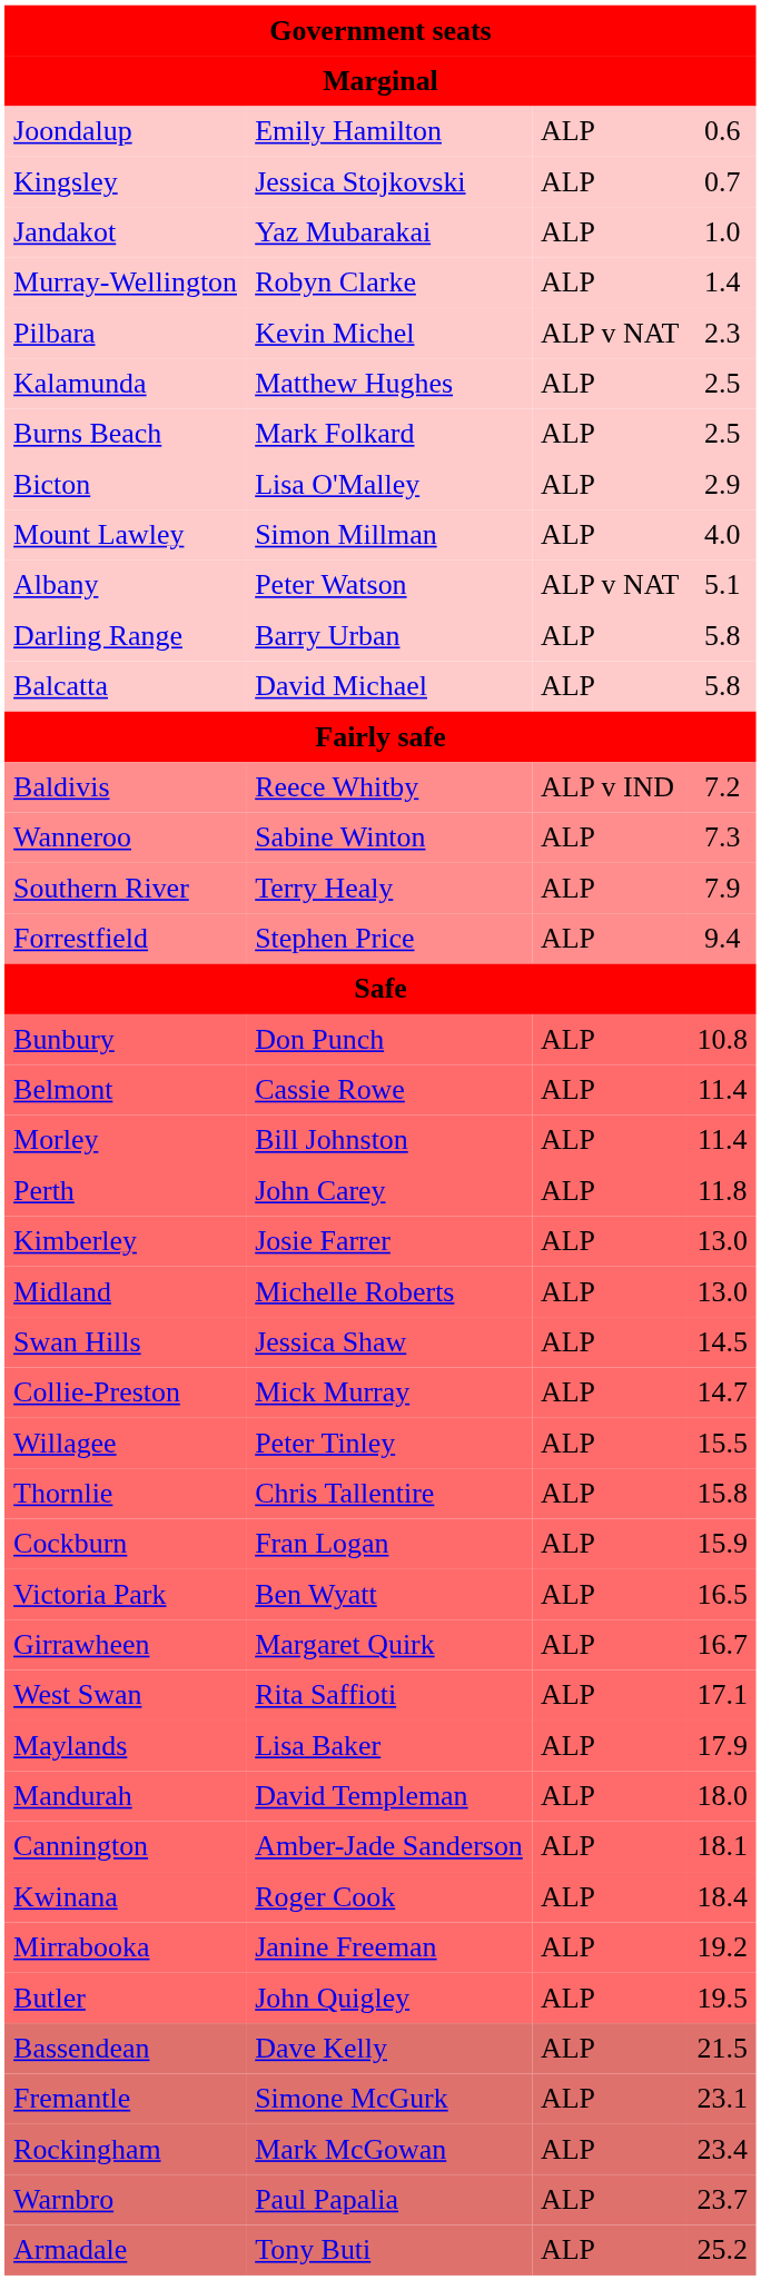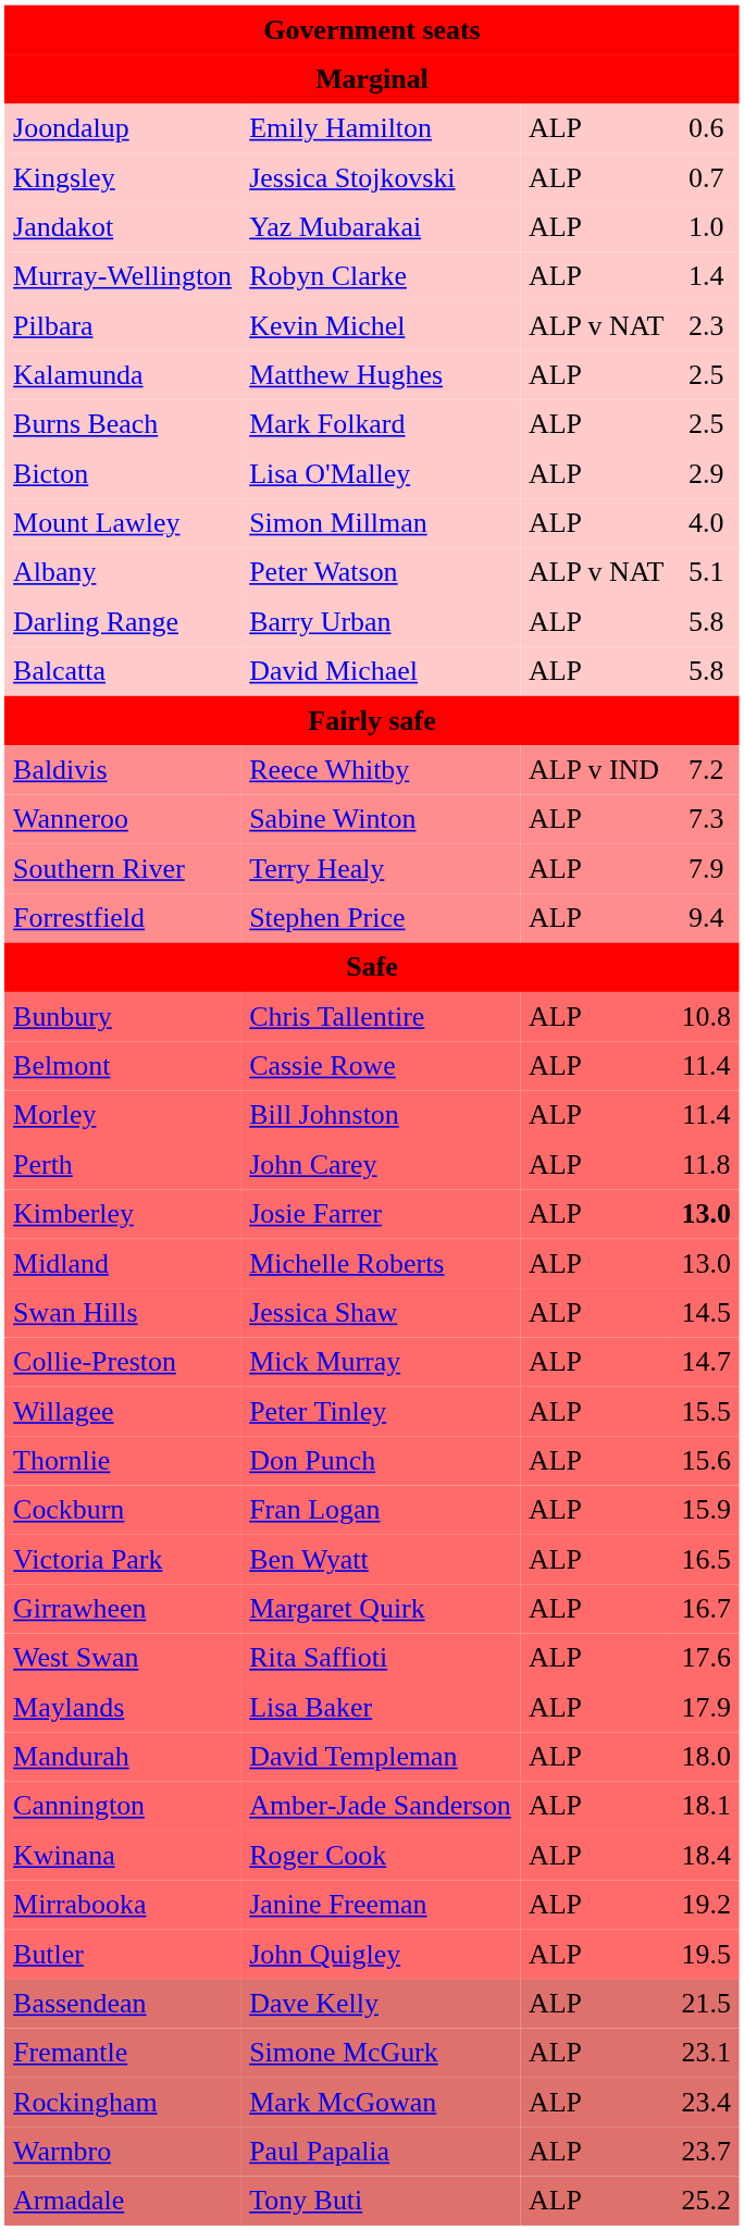 <table class="toccolours" cellpadding="5" cellspacing="0" style="float:left; margin-right:.5em; margin-top:.4em; font-size:90 ppt;">
 <tr>
 <td colspan="4"  style="text-align:center; background:red;"><span><strong>Government seats</strong></span></td>
 </tr>
 <tr>
 <td colspan="4"  style="text-align:center; background:red;"><span><strong>Marginal</strong></span></td>
 </tr>
 <tr>
 <td style="text-align:left; background:#ffcaca;"><a href='#'>Joondalup</a></td>
 <td style="text-align:left; background:#ffcaca;"><a href='#'>Emily Hamilton</a></td>
 <td style="text-align:left; background:#ffcaca;">ALP</td>
 <td style="text-align:center; background:#ffcaca;">0.6</td>
 </tr>
 <tr>
 <td style="text-align:left; background:#ffcaca;"><a href='#'>Kingsley</a></td>
 <td style="text-align:left; background:#ffcaca;"><a href='#'>Jessica Stojkovski</a></td>
 <td style="text-align:left; background:#ffcaca;">ALP</td>
 <td style="text-align:center; background:#ffcaca;">0.7</td>
 </tr>
 <tr>
 <td style="text-align:left; background:#ffcaca;"><a href='#'>Jandakot</a></td>
 <td style="text-align:left; background:#ffcaca;"><a href='#'>Yaz Mubarakai</a></td>
 <td style="text-align:left; background:#ffcaca;">ALP</td>
 <td style="text-align:center; background:#ffcaca;">1.0</td>
 </tr>
 <tr>
 <td style="text-align:left; background:#ffcaca;"><a href='#'>Murray-Wellington</a></td>
 <td style="text-align:left; background:#ffcaca;"><a href='#'>Robyn Clarke</a></td>
 <td style="text-align:left; background:#ffcaca;">ALP</td>
 <td style="text-align:center; background:#ffcaca;">1.4</td>
 </tr>
 <tr>
 <td style="text-align:left; background:#ffcaca;"><a href='#'>Pilbara</a></td>
 <td style="text-align:left; background:#ffcaca;"><a href='#'>Kevin Michel</a></td>
 <td style="text-align:left; background:#ffcaca;">ALP v NAT</td>
 <td style="text-align:center; background:#ffcaca;">2.3</td>
 </tr>
 <tr>
 <td style="text-align:left; background:#ffcaca;"><a href='#'>Kalamunda</a></td>
 <td style="text-align:left; background:#ffcaca;"><a href='#'>Matthew Hughes</a></td>
 <td style="text-align:left; background:#ffcaca;">ALP</td>
 <td style="text-align:center; background:#ffcaca;">2.5</td>
 </tr>
 <tr>
 <td style="text-align:left; background:#ffcaca;"><a href='#'>Burns Beach</a></td>
 <td style="text-align:left; background:#ffcaca;"><a href='#'>Mark Folkard</a></td>
 <td style="text-align:left; background:#ffcaca;">ALP</td>
 <td style="text-align:center; background:#ffcaca;">2.5</td>
 </tr>
 <tr>
 <td style="text-align:left; background:#ffcaca;"><a href='#'>Bicton</a></td>
 <td style="text-align:left; background:#ffcaca;"><a href='#'>Lisa O'Malley</a></td>
 <td style="text-align:left; background:#ffcaca;">ALP</td>
 <td style="text-align:center; background:#ffcaca;">2.9</td>
 </tr>
 <tr>
 <td style="text-align:left; background:#ffcaca;"><a href='#'>Mount Lawley</a></td>
 <td style="text-align:left; background:#ffcaca;"><a href='#'>Simon Millman</a></td>
 <td style="text-align:left; background:#ffcaca;">ALP</td>
 <td style="text-align:center; background:#ffcaca;">4.0</td>
 </tr>
 <tr>
 <td style="text-align:left; background:#ffcaca;"><a href='#'>Albany</a></td>
 <td style="text-align:left; background:#ffcaca;"><a href='#'>Peter Watson</a></td>
 <td style="text-align:left; background:#ffcaca;">ALP v NAT</td>
 <td style="text-align:center; background:#ffcaca;">5.1</td>
 </tr>
 <tr>
 <td style="text-align:left; background:#ffcaca;"><a href='#'>Darling Range</a></td>
 <td style="text-align:left; background:#ffcaca;"><a href='#'>Barry Urban</a></td>
 <td style="text-align:left; background:#ffcaca;">ALP</td>
 <td style="text-align:center; background:#ffcaca;">5.8</td>
 </tr>
 <tr>
 <td style="text-align:left; background:#ffcaca;"><a href='#'>Balcatta</a></td>
 <td style="text-align:left; background:#ffcaca;"><a href='#'>David Michael</a></td>
 <td style="text-align:left; background:#ffcaca;">ALP</td>
 <td style="text-align:center; background:#ffcaca;">5.8</td>
 </tr>
 <tr>
 <td colspan="4"  style="text-align:center; background:red;"><span><strong>Fairly safe</strong></span></td>
 </tr>
 <tr>
 <td style="text-align:left; background:#ff8d8d;"><a href='#'>Baldivis</a></td>
 <td style="text-align:left; background:#ff8d8d;"><a href='#'>Reece Whitby</a></td>
 <td style="text-align:left; background:#ff8d8d;">ALP v IND</td>
 <td style="text-align:center; background:#ff8d8d;">7.2</td>
 </tr>
 <tr>
 <td style="text-align:left; background:#ff8d8d;"><a href='#'>Wanneroo</a></td>
 <td style="text-align:left; background:#ff8d8d;"><a href='#'>Sabine Winton</a></td>
 <td style="text-align:left; background:#ff8d8d;">ALP</td>
 <td style="text-align:center; background:#ff8d8d;">7.3</td>
 </tr>
 <tr>
 <td style="text-align:left; background:#ff8d8d;"><a href='#'>Southern River</a></td>
 <td style="text-align:left; background:#ff8d8d;"><a href='#'>Terry Healy</a></td>
 <td style="text-align:left; background:#ff8d8d;">ALP</td>
 <td style="text-align:center; background:#ff8d8d;">7.9</td>
 </tr>
 <tr>
 <td style="text-align:left; background:#ff8d8d;"><a href='#'>Forrestfield</a></td>
 <td style="text-align:left; background:#ff8d8d;"><a href='#'>Stephen Price</a></td>
 <td style="text-align:left; background:#ff8d8d;">ALP</td>
 <td style="text-align:center; background:#ff8d8d;">9.4</td>
 </tr>
 <tr>
 <td colspan="4"  style="text-align:center; background:red;"><span><strong>Safe</strong></span></td>
 </tr>
 <tr>
 <td style="text-align:left; background:#ff6b6b;"><a href='#'>Bunbury</a></td>
-<td style="text-align:left; background:#ff6b6b;"><a href='#'>Don Punch</a></td>
+<td style="text-align:left; background:#ff6b6b;"><a href='#'>Chris Tallentire</a></td>
 <td style="text-align:left; background:#ff6b6b;">ALP</td>
 <td style="text-align:center; background:#ff6b6b;">10.8</td>
 </tr>
 <tr>
 <td style="text-align:left; background:#ff6b6b;"><a href='#'>Belmont</a></td>
 <td style="text-align:left; background:#ff6b6b;"><a href='#'>Cassie Rowe</a></td>
 <td style="text-align:left; background:#ff6b6b;">ALP</td>
 <td style="text-align:center; background:#ff6b6b;">11.4</td>
 </tr>
 <tr>
 <td style="text-align:left; background:#ff6b6b;"><a href='#'>Morley</a></td>
 <td style="text-align:left; background:#ff6b6b;"><a href='#'>Bill Johnston</a></td>
 <td style="text-align:left; background:#ff6b6b;">ALP</td>
 <td style="text-align:center; background:#ff6b6b;">11.4</td>
 </tr>
 <tr>
 <td style="text-align:left; background:#ff6b6b;"><a href='#'>Perth</a></td>
 <td style="text-align:left; background:#ff6b6b;"><a href='#'>John Carey</a></td>
 <td style="text-align:left; background:#ff6b6b;">ALP</td>
 <td style="text-align:center; background:#ff6b6b;">11.8</td>
 </tr>
 <tr>
 <td style="text-align:left; background:#ff6b6b;"><a href='#'>Kimberley</a></td>
 <td style="text-align:left; background:#ff6b6b;"><a href='#'>Josie Farrer</a></td>
 <td style="text-align:left; background:#ff6b6b;">ALP</td>
-<td style="text-align:center; background:#ff6b6b;">13.0</td>
+<td style="text-align:center; background:#ff6b6b;"><strong>13.0</strong></td>
 </tr>
 <tr>
 <td style="text-align:left; background:#ff6b6b;"><a href='#'>Midland</a></td>
 <td style="text-align:left; background:#ff6b6b;"><a href='#'>Michelle Roberts</a></td>
 <td style="text-align:left; background:#ff6b6b;">ALP</td>
 <td style="text-align:center; background:#ff6b6b;">13.0</td>
 </tr>
 <tr>
 <td style="text-align:left; background:#ff6b6b;"><a href='#'>Swan Hills</a></td>
 <td style="text-align:left; background:#ff6b6b;"><a href='#'>Jessica Shaw</a></td>
 <td style="text-align:left; background:#ff6b6b;">ALP</td>
 <td style="text-align:center; background:#ff6b6b;">14.5</td>
 </tr>
 <tr>
 <td style="text-align:left; background:#ff6b6b;"><a href='#'>Collie-Preston</a></td>
 <td style="text-align:left; background:#ff6b6b;"><a href='#'>Mick Murray</a></td>
 <td style="text-align:left; background:#ff6b6b;">ALP</td>
 <td style="text-align:center; background:#ff6b6b;">14.7</td>
 </tr>
 <tr>
 <td style="text-align:left; background:#ff6b6b;"><a href='#'>Willagee</a></td>
 <td style="text-align:left; background:#ff6b6b;"><a href='#'>Peter Tinley</a></td>
 <td style="text-align:left; background:#ff6b6b;">ALP</td>
 <td style="text-align:center; background:#ff6b6b;">15.5</td>
 </tr>
 <tr>
 <td style="text-align:left; background:#ff6b6b;"><a href='#'>Thornlie</a></td>
-<td style="text-align:left; background:#ff6b6b;"><a href='#'>Chris Tallentire</a></td>
+<td style="text-align:left; background:#ff6b6b;"><a href='#'>Don Punch</a></td>
 <td style="text-align:left; background:#ff6b6b;">ALP</td>
-<td style="text-align:center; background:#ff6b6b;">15.8</td>
+<td style="text-align:center; background:#ff6b6b;">15.6</td>
 </tr>
 <tr>
 <td style="text-align:left; background:#ff6b6b;"><a href='#'>Cockburn</a></td>
 <td style="text-align:left; background:#ff6b6b;"><a href='#'>Fran Logan</a></td>
 <td style="text-align:left; background:#ff6b6b;">ALP</td>
 <td style="text-align:center; background:#ff6b6b;">15.9</td>
 </tr>
 <tr>
 <td style="text-align:left; background:#ff6b6b;"><a href='#'>Victoria Park</a></td>
 <td style="text-align:left; background:#ff6b6b;"><a href='#'>Ben Wyatt</a></td>
 <td style="text-align:left; background:#ff6b6b;">ALP</td>
 <td style="text-align:center; background:#ff6b6b;">16.5</td>
 </tr>
 <tr>
 <td style="text-align:left; background:#ff6b6b;"><a href='#'>Girrawheen</a></td>
 <td style="text-align:left; background:#ff6b6b;"><a href='#'>Margaret Quirk</a></td>
 <td style="text-align:left; background:#ff6b6b;">ALP</td>
 <td style="text-align:center; background:#ff6b6b;">16.7</td>
 </tr>
 <tr>
 <td style="text-align:left; background:#ff6b6b;"><a href='#'>West Swan</a></td>
 <td style="text-align:left; background:#ff6b6b;"><a href='#'>Rita Saffioti</a></td>
 <td style="text-align:left; background:#ff6b6b;">ALP</td>
-<td style="text-align:center; background:#ff6b6b;">17.1</td>
+<td style="text-align:center; background:#ff6b6b;">17.6</td>
 </tr>
 <tr>
 <td style="text-align:left; background:#ff6b6b;"><a href='#'>Maylands</a></td>
 <td style="text-align:left; background:#ff6b6b;"><a href='#'>Lisa Baker</a></td>
 <td style="text-align:left; background:#ff6b6b;">ALP</td>
 <td style="text-align:center; background:#ff6b6b;">17.9</td>
 </tr>
 <tr>
 <td style="text-align:left; background:#ff6b6b;"><a href='#'>Mandurah</a></td>
 <td style="text-align:left; background:#ff6b6b;"><a href='#'>David Templeman</a></td>
 <td style="text-align:left; background:#ff6b6b;">ALP</td>
 <td style="text-align:center; background:#ff6b6b;">18.0</td>
 </tr>
 <tr>
 <td style="text-align:left; background:#ff6b6b;"><a href='#'>Cannington</a></td>
 <td style="text-align:left; background:#ff6b6b;"><a href='#'>Amber-Jade Sanderson</a></td>
 <td style="text-align:left; background:#ff6b6b;">ALP</td>
 <td style="text-align:center; background:#ff6b6b;">18.1</td>
 </tr>
 <tr>
 <td style="text-align:left; background:#ff6b6b;"><a href='#'>Kwinana</a></td>
 <td style="text-align:left; background:#ff6b6b;"><a href='#'>Roger Cook</a></td>
 <td style="text-align:left; background:#ff6b6b;">ALP</td>
 <td style="text-align:center; background:#ff6b6b;">18.4</td>
 </tr>
 <tr>
 <td style="text-align:left; background:#ff6b6b;"><a href='#'>Mirrabooka</a></td>
 <td style="text-align:left; background:#ff6b6b;"><a href='#'>Janine Freeman</a></td>
 <td style="text-align:left; background:#ff6b6b;">ALP</td>
 <td style="text-align:center; background:#ff6b6b;">19.2</td>
 </tr>
 <tr>
 <td style="text-align:left; background:#ff6b6b;"><a href='#'>Butler</a></td>
 <td style="text-align:left; background:#ff6b6b;"><a href='#'>John Quigley</a></td>
 <td style="text-align:left; background:#ff6b6b;">ALP</td>
 <td style="text-align:center; background:#ff6b6b;">19.5</td>
 </tr>
 <tr>
 <td style="text-align:left; background:#df716d;"><a href='#'>Bassendean</a></td>
 <td style="text-align:left; background:#df716d;"><a href='#'>Dave Kelly</a></td>
 <td style="text-align:left; background:#df716d;">ALP</td>
 <td style="text-align:center; background:#df716d;">21.5</td>
 </tr>
 <tr>
 <td style="text-align:left; background:#df716d;"><a href='#'>Fremantle</a></td>
 <td style="text-align:left; background:#df716d;"><a href='#'>Simone McGurk</a></td>
 <td style="text-align:left; background:#df716d;">ALP</td>
 <td style="text-align:center; background:#df716d;">23.1</td>
 </tr>
 <tr>
 <td style="text-align:left; background:#df716d;"><a href='#'>Rockingham</a></td>
 <td style="text-align:left; background:#df716d;"><a href='#'>Mark McGowan</a></td>
 <td style="text-align:left; background:#df716d;">ALP</td>
 <td style="text-align:center; background:#df716d;">23.4</td>
 </tr>
 <tr>
 <td style="text-align:left; background:#df716d;"><a href='#'>Warnbro</a></td>
 <td style="text-align:left; background:#df716d;"><a href='#'>Paul Papalia</a></td>
 <td style="text-align:left; background:#df716d;">ALP</td>
 <td style="text-align:center; background:#df716d;">23.7</td>
 </tr>
 <tr>
 <td style="text-align:left; background:#df716d;"><a href='#'>Armadale</a></td>
 <td style="text-align:left; background:#df716d;"><a href='#'>Tony Buti</a></td>
 <td style="text-align:left; background:#df716d;">ALP</td>
 <td style="text-align:center; background:#df716d;">25.2</td>
 </tr>
 <tr>
 </tr>
 </table>
